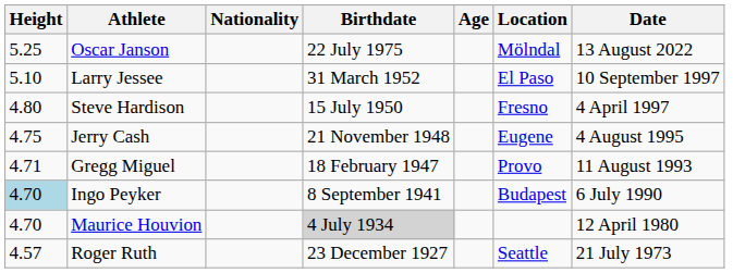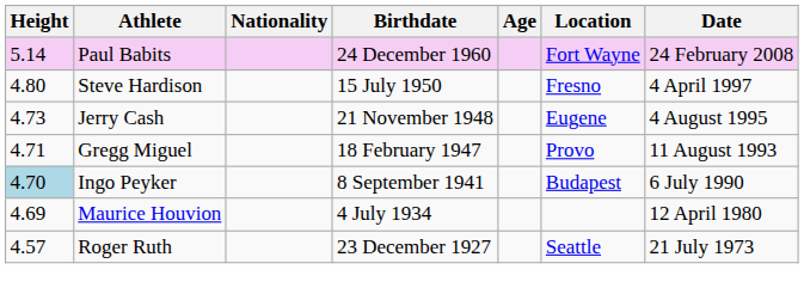 <table class="wikitable">
 <tr>
 <th>Height</th>
 <th>Athlete</th>
 <th>Nationality</th>
 <th>Birthdate</th>
 <th>Age</th>
 <th>Location</th>
 <th>Date</th>
 </tr>
-<tr>
-<td>5.25</td>
-<td><a href='#'>Oscar Janson</a></td>
+<tr style="background:#f6cef5;">
+<td>5.14 </td>
+<td>Paul Babits</td>
 <td></td>
-<td>22 July 1975</td>
+<td>24 December 1960</td>
 <td></td>
-<td><a href='#'>Mölndal</a></td>
-<td>13 August 2022</td>
-</tr>
-<tr>
-<td>5.10</td>
-<td>Larry Jessee</td>
-<td></td>
-<td>31 March 1952</td>
-<td></td>
-<td><a href='#'>El Paso</a></td>
-<td>10 September 1997</td>
+<td><a href='#'>Fort Wayne</a></td>
+<td>24 February 2008</td>
 </tr>
 <tr>
 <td>4.80</td>
 <td>Steve Hardison</td>
 <td></td>
 <td>15 July 1950</td>
 <td></td>
 <td><a href='#'>Fresno</a></td>
 <td>4 April 1997</td>
 </tr>
 <tr>
-<td>4.75</td>
+<td>4.73</td>
 <td>Jerry Cash</td>
 <td></td>
 <td>21 November 1948</td>
 <td></td>
 <td><a href='#'>Eugene</a></td>
 <td>4 August 1995</td>
 </tr>
 <tr>
 <td>4.71 </td>
 <td>Gregg Miguel</td>
 <td></td>
 <td>18 February 1947</td>
 <td></td>
 <td><a href='#'>Provo</a></td>
 <td>11 August 1993</td>
 </tr>
 <tr>
 <td style="background: lightblue;">4.70</td>
 <td>Ingo Peyker</td>
 <td></td>
 <td>8 September 1941</td>
 <td></td>
 <td><a href='#'>Budapest</a></td>
 <td>6 July 1990</td>
 </tr>
 <tr>
-<td>4.70</td>
+<td>4.69</td>
 <td><a href='#'>Maurice Houvion</a></td>
 <td></td>
-<td style="background: lightgrey;">4 July 1934</td>
+<td>4 July 1934</td>
 <td></td>
 <td></td>
 <td>12 April 1980</td>
 </tr>
 <tr>
 <td>4.57</td>
 <td>Roger Ruth</td>
 <td></td>
 <td>23 December 1927</td>
 <td></td>
 <td><a href='#'>Seattle</a></td>
 <td>21 July 1973</td>
 </tr>
 </table>
